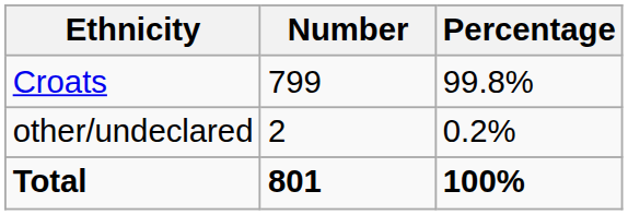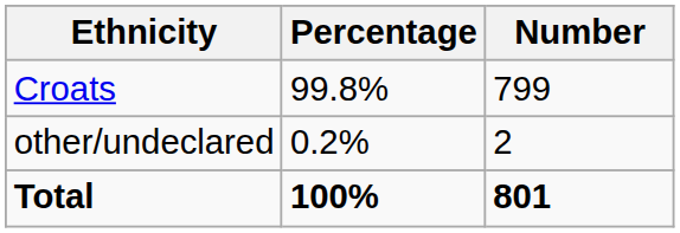 <table class="wikitable">
 <tr>
 <th width="100px">Ethnicity</th>
+<th width="80px">Percentage</th>
 <th width="80px">Number</th>
-<th width="80px">Percentage</th>
 </tr>
 <tr>
 <td><a href='#'>Croats</a></td>
+<td>99.8%</td>
 <td>799</td>
-<td>99.8%</td>
 </tr>
 <tr>
 <td>other/undeclared</td>
+<td>0.2%</td>
 <td>2</td>
-<td>0.2%</td>
 </tr>
 <tr>
 <td><strong>Total</strong></td>
+<td><strong>100%</strong></td>
 <td><strong>801</strong></td>
-<td><strong>100%</strong></td>
 </tr>
 </table>
